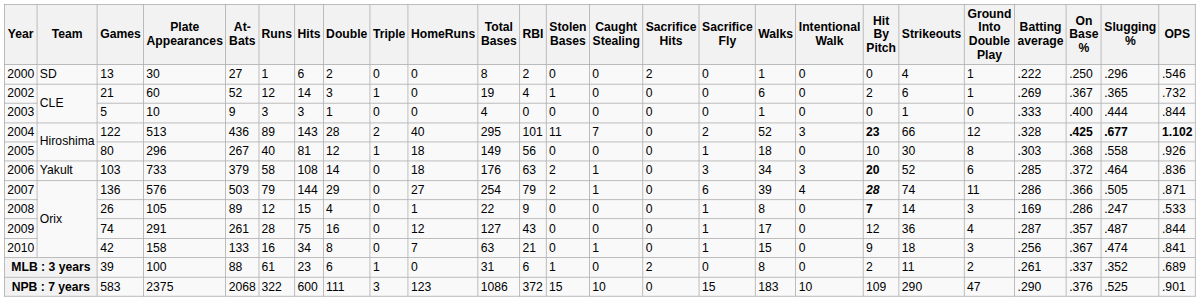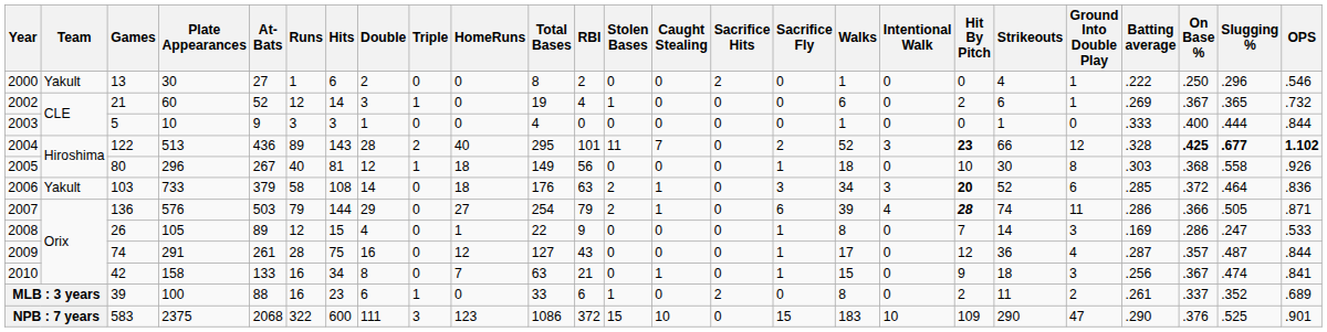 <table class="wikitable">
 <tr>
 <th>Year</th>
 <th>Team</th>
 <th>Games</th>
 <th>Plate Appearances</th>
 <th>At-Bats</th>
 <th>Runs</th>
 <th>Hits</th>
 <th>Double</th>
 <th>Triple</th>
 <th>HomeRuns</th>
 <th>Total Bases</th>
 <th>RBI</th>
 <th>Stolen Bases</th>
 <th>Caught Stealing</th>
 <th>Sacrifice<br>Hits</th>
 <th>Sacrifice<br>Fly</th>
 <th>Walks</th>
 <th>Intentional Walk</th>
 <th>Hit By Pitch</th>
 <th>Strikeouts</th>
 <th>Ground Into Double Play</th>
 <th>Batting<br>average</th>
 <th>On Base %</th>
 <th>Slugging %</th>
 <th>OPS</th>
 </tr>
 <tr>
 <td>2000</td>
-<td>SD</td>
+<td>Yakult</td>
 <td>13</td>
 <td>30</td>
 <td>27</td>
 <td>1</td>
 <td>6</td>
 <td>2</td>
 <td>0</td>
 <td>0</td>
 <td>8</td>
 <td>2</td>
 <td>0</td>
 <td>0</td>
 <td>2</td>
 <td>0</td>
 <td>1</td>
 <td>0</td>
 <td>0</td>
 <td>4</td>
 <td>1</td>
 <td>.222</td>
 <td>.250</td>
 <td>.296</td>
 <td>.546</td>
 </tr>
 <tr>
 <td>2002</td>
 <td rowspan="2">CLE</td>
 <td>21</td>
 <td>60</td>
 <td>52</td>
 <td>12</td>
 <td>14</td>
 <td>3</td>
 <td>1</td>
 <td>0</td>
 <td>19</td>
 <td>4</td>
 <td>1</td>
 <td>0</td>
 <td>0</td>
 <td>0</td>
 <td>6</td>
 <td>0</td>
 <td>2</td>
 <td>6</td>
 <td>1</td>
 <td>.269</td>
 <td>.367</td>
 <td>.365</td>
 <td>.732</td>
 </tr>
 <tr>
 <td>2003</td>
 <td>5</td>
 <td>10</td>
 <td>9</td>
 <td>3</td>
 <td>3</td>
 <td>1</td>
 <td>0</td>
 <td>0</td>
 <td>4</td>
 <td>0</td>
 <td>0</td>
 <td>0</td>
 <td>0</td>
 <td>0</td>
 <td>1</td>
 <td>0</td>
 <td>0</td>
 <td>1</td>
 <td>0</td>
 <td>.333</td>
 <td>.400</td>
 <td>.444</td>
 <td>.844</td>
 </tr>
 <tr>
 <td>2004</td>
 <td rowspan="2">Hiroshima</td>
 <td>122</td>
 <td>513</td>
 <td>436</td>
 <td>89</td>
 <td>143</td>
 <td>28</td>
 <td>2</td>
 <td>40</td>
 <td>295</td>
 <td>101</td>
 <td>11</td>
 <td>7</td>
 <td>0</td>
 <td>2</td>
 <td>52</td>
 <td>3</td>
 <td><strong>23</strong></td>
 <td>66</td>
 <td>12</td>
 <td>.328</td>
 <td><strong>.425</strong></td>
 <td><strong>.677</strong></td>
 <td><strong>1.102</strong></td>
 </tr>
 <tr>
 <td>2005</td>
 <td>80</td>
 <td>296</td>
 <td>267</td>
 <td>40</td>
 <td>81</td>
 <td>12</td>
 <td>1</td>
 <td>18</td>
 <td>149</td>
 <td>56</td>
 <td>0</td>
 <td>0</td>
 <td>0</td>
 <td>1</td>
 <td>18</td>
 <td>0</td>
 <td>10</td>
 <td>30</td>
 <td>8</td>
 <td>.303</td>
 <td>.368</td>
 <td>.558</td>
 <td>.926</td>
 </tr>
 <tr>
 <td>2006</td>
 <td>Yakult</td>
 <td>103</td>
 <td>733</td>
 <td>379</td>
 <td>58</td>
 <td>108</td>
 <td>14</td>
 <td>0</td>
 <td>18</td>
 <td>176</td>
 <td>63</td>
 <td>2</td>
 <td>1</td>
 <td>0</td>
 <td>3</td>
 <td>34</td>
 <td>3</td>
 <td><strong>20</strong></td>
 <td>52</td>
 <td>6</td>
 <td>.285</td>
 <td>.372</td>
 <td>.464</td>
 <td>.836</td>
 </tr>
 <tr>
 <td>2007</td>
 <td rowspan="4">Orix</td>
 <td>136</td>
 <td>576</td>
 <td>503</td>
 <td>79</td>
 <td>144</td>
 <td>29</td>
 <td>0</td>
 <td>27</td>
 <td>254</td>
 <td>79</td>
 <td>2</td>
 <td>1</td>
 <td>0</td>
 <td>6</td>
 <td>39</td>
 <td>4</td>
 <td><strong><em>28</em></strong></td>
 <td>74</td>
 <td>11</td>
 <td>.286</td>
 <td>.366</td>
 <td>.505</td>
 <td>.871</td>
 </tr>
 <tr>
 <td>2008</td>
 <td>26</td>
 <td>105</td>
 <td>89</td>
 <td>12</td>
 <td>15</td>
 <td>4</td>
 <td>0</td>
 <td>1</td>
 <td>22</td>
 <td>9</td>
 <td>0</td>
 <td>0</td>
 <td>0</td>
 <td>1</td>
 <td>8</td>
 <td>0</td>
-<td><strong>7</strong></td>
+<td>7</td>
 <td>14</td>
 <td>3</td>
 <td>.169</td>
 <td>.286</td>
 <td>.247</td>
 <td>.533</td>
 </tr>
 <tr>
 <td>2009</td>
 <td>74</td>
 <td>291</td>
 <td>261</td>
 <td>28</td>
 <td>75</td>
 <td>16</td>
 <td>0</td>
 <td>12</td>
 <td>127</td>
 <td>43</td>
 <td>0</td>
 <td>0</td>
 <td>0</td>
 <td>1</td>
 <td>17</td>
 <td>0</td>
 <td>12</td>
 <td>36</td>
 <td>4</td>
 <td>.287</td>
 <td>.357</td>
 <td>.487</td>
 <td>.844</td>
 </tr>
 <tr>
 <td>2010</td>
 <td>42</td>
 <td>158</td>
 <td>133</td>
 <td>16</td>
 <td>34</td>
 <td>8</td>
 <td>0</td>
 <td>7</td>
 <td>63</td>
 <td>21</td>
 <td>0</td>
 <td>1</td>
 <td>0</td>
 <td>1</td>
 <td>15</td>
 <td>0</td>
 <td>9</td>
 <td>18</td>
 <td>3</td>
 <td>.256</td>
 <td>.367</td>
 <td>.474</td>
 <td>.841</td>
 </tr>
 <tr>
 <th colspan="2">MLB : 3 years</th>
 <td>39</td>
 <td>100</td>
 <td>88</td>
-<td>61</td>
+<td>16</td>
 <td>23</td>
 <td>6</td>
 <td>1</td>
 <td>0</td>
-<td>31</td>
+<td>33</td>
 <td>6</td>
 <td>1</td>
 <td>0</td>
 <td>2</td>
 <td>0</td>
 <td>8</td>
 <td>0</td>
 <td>2</td>
 <td>11</td>
 <td>2</td>
 <td>.261</td>
 <td>.337</td>
 <td>.352</td>
 <td>.689</td>
 </tr>
 <tr>
 <th colspan="2">NPB : 7 years</th>
 <td>583</td>
 <td>2375</td>
 <td>2068</td>
 <td>322</td>
 <td>600</td>
 <td>111</td>
 <td>3</td>
 <td>123</td>
 <td>1086</td>
 <td>372</td>
 <td>15</td>
 <td>10</td>
 <td>0</td>
 <td>15</td>
 <td>183</td>
 <td>10</td>
 <td>109</td>
 <td>290</td>
 <td>47</td>
 <td>.290</td>
 <td>.376</td>
 <td>.525</td>
 <td>.901</td>
 </tr>
 </table>
